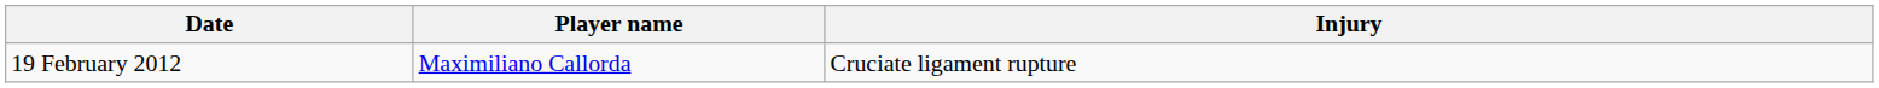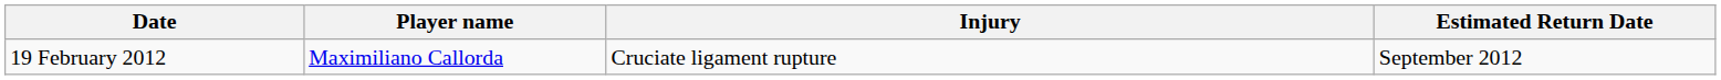 <table class="wikitable">
 <tr>
 <th width=7%>Date</th>
 <th width=7%>Player name</th>
 <th width=18%>Injury</th>
+<th width=8%>Estimated Return Date</th>
 </tr>
 <tr>
 <td>19 February 2012</td>
 <td> <a href='#'>Maximiliano Callorda</a></td>
 <td>Cruciate ligament rupture</td>
+<td>September 2012</td>
 </tr>
 </table>
